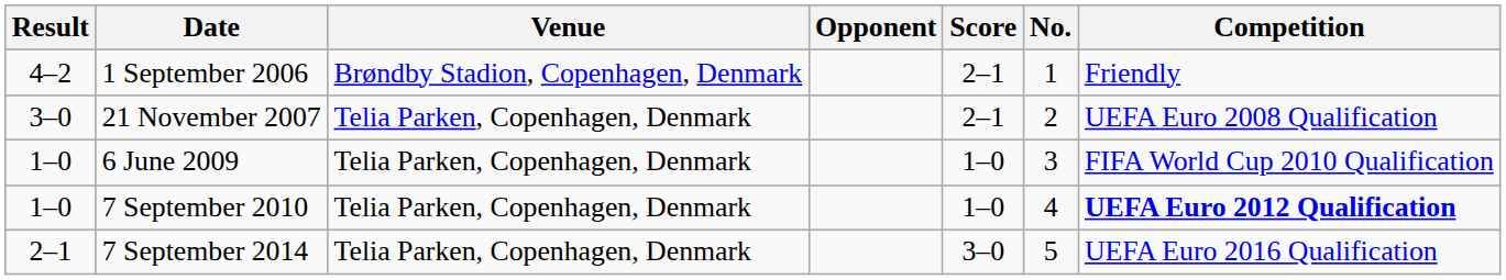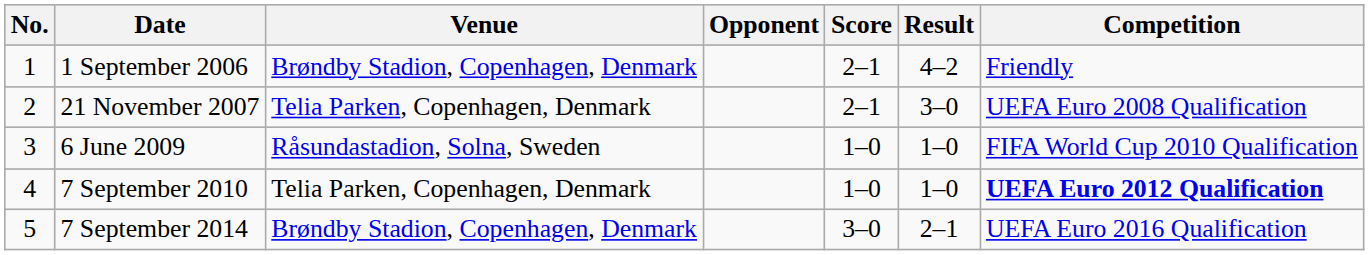 <table class="wikitable sortable">
 <tr>
-<th scope="col">Result</th>
+<th scope="col">No.</th>
 <th scope="col">Date</th>
 <th scope="col">Venue</th>
 <th scope="col">Opponent</th>
 <th scope="col">Score</th>
-<th scope="col">No.</th>
+<th scope="col">Result</th>
 <th scope="col">Competition</th>
 </tr>
 <tr>
-<td align="center">4–2</td>
+<td align="center">1</td>
 <td>1 September 2006</td>
 <td><a href='#'>Brøndby Stadion</a>, <a href='#'>Copenhagen</a>, <a href='#'>Denmark</a></td>
 <td></td>
 <td align="center">2–1</td>
-<td align="center">1</td>
+<td align="center">4–2</td>
 <td><a href='#'>Friendly</a></td>
 </tr>
 <tr>
-<td align="center">3–0</td>
+<td align="center">2</td>
 <td>21 November 2007</td>
 <td><a href='#'>Telia Parken</a>, Copenhagen, Denmark</td>
 <td></td>
 <td align="center">2–1</td>
-<td align="center">2</td>
+<td align="center">3–0</td>
 <td><a href='#'>UEFA Euro 2008 Qualification</a></td>
 </tr>
 <tr>
-<td align="center">1–0</td>
+<td align="center">3</td>
 <td>6 June 2009</td>
-<td>Telia Parken, Copenhagen, Denmark</td>
+<td><a href='#'>Råsundastadion</a>, <a href='#'>Solna</a>, Sweden</td>
 <td></td>
 <td align="center">1–0</td>
-<td align="center">3</td>
+<td align="center">1–0</td>
 <td><a href='#'>FIFA World Cup 2010 Qualification</a></td>
 </tr>
 <tr>
-<td align="center">1–0</td>
+<td align="center">4</td>
 <td>7 September 2010</td>
 <td>Telia Parken, Copenhagen, Denmark</td>
 <td></td>
 <td align="center">1–0</td>
-<td align="center">4</td>
+<td align="center">1–0</td>
 <td><strong><a href='#'>UEFA Euro 2012 Qualification</a></strong></td>
 </tr>
 <tr>
-<td align="center">2–1</td>
+<td align="center">5</td>
 <td>7 September 2014</td>
-<td>Telia Parken, Copenhagen, Denmark</td>
+<td><a href='#'>Brøndby Stadion</a>, <a href='#'>Copenhagen</a>, <a href='#'>Denmark</a></td>
 <td></td>
 <td align="center">3–0</td>
-<td align="center">5</td>
+<td align="center">2–1</td>
 <td><a href='#'>UEFA Euro 2016 Qualification</a></td>
 </tr>
 </table>
